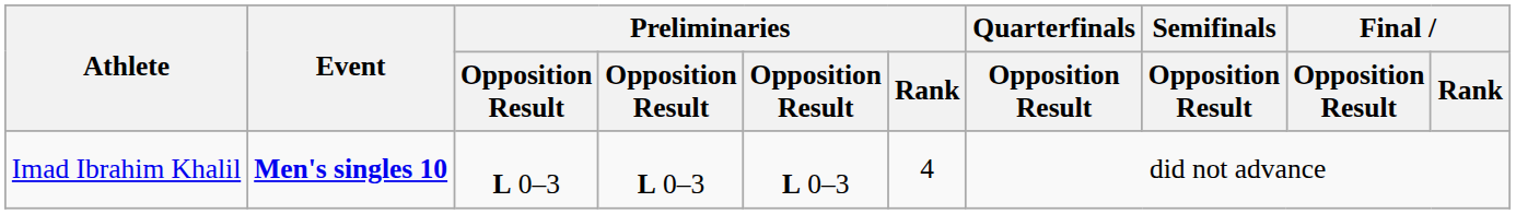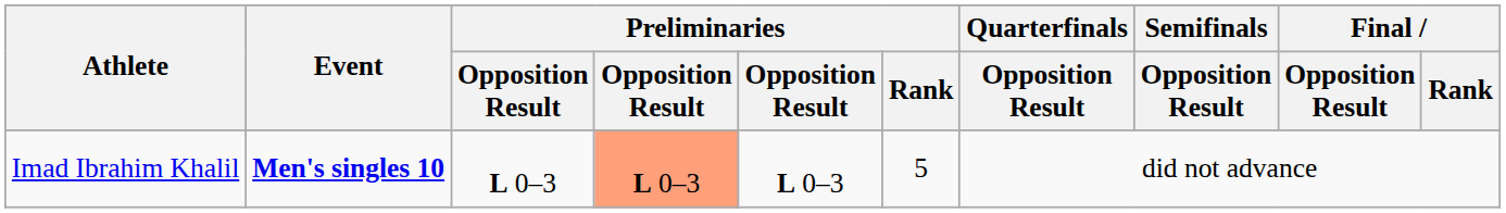 <table class=wikitable style="font-size:90%">
 <tr>
 <th rowspan="2">Athlete</th>
 <th rowspan="2">Event</th>
 <th colspan="4">Preliminaries</th>
 <th>Quarterfinals</th>
 <th>Semifinals</th>
 <th colspan="2">Final / </th>
 </tr>
 <tr>
 <th>Opposition<br>Result</th>
 <th>Opposition<br>Result</th>
 <th>Opposition<br>Result</th>
 <th>Rank</th>
 <th>Opposition<br>Result</th>
 <th>Opposition<br>Result</th>
 <th>Opposition<br>Result</th>
 <th>Rank</th>
 </tr>
 <tr>
 <td><a href='#'>Imad Ibrahim Khalil</a></td>
 <td><strong><a href='#'>Men's singles 10</a></strong></td>
 <td align="center"><br><strong>L</strong> 0–3</td>
+<td align="center" style="background: lightsalmon;"><br><strong>L</strong> 0–3</td>
 <td align="center"><br><strong>L</strong> 0–3</td>
-<td align="center"><br><strong>L</strong> 0–3</td>
-<td align="center">4</td>
+<td align="center">5</td>
 <td align="center" colspan="4">did not advance</td>
 </tr>
 </table>
